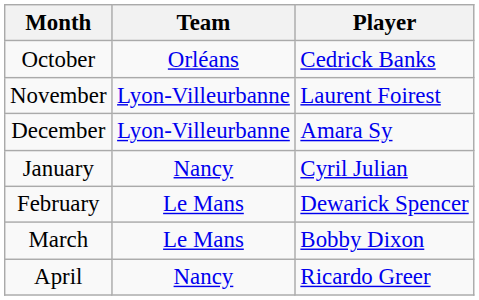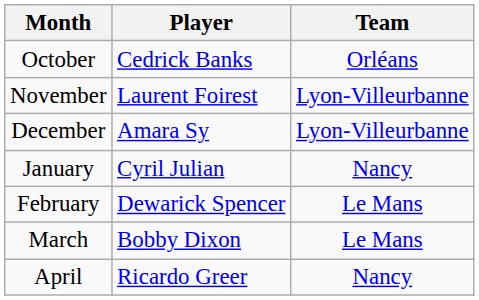 <table class="wikitable sortable" style="text-align: center;">
 <tr>
 <th align="center">Month</th>
+<th align="center">Player</th>
 <th align="center">Team</th>
-<th align="center">Player</th>
 </tr>
 <tr>
 <td>October</td>
+<td align="left"> <a href='#'>Cedrick Banks</a></td>
 <td><a href='#'>Orléans</a></td>
-<td align="left"> <a href='#'>Cedrick Banks</a></td>
 </tr>
 <tr>
 <td>November</td>
+<td align="left"> <a href='#'>Laurent Foirest</a></td>
 <td><a href='#'>Lyon-Villeurbanne</a></td>
-<td align="left"> <a href='#'>Laurent Foirest</a></td>
 </tr>
 <tr>
 <td>December</td>
+<td align="left"> <a href='#'>Amara Sy</a></td>
 <td><a href='#'>Lyon-Villeurbanne</a></td>
-<td align="left"> <a href='#'>Amara Sy</a></td>
 </tr>
 <tr>
 <td>January</td>
+<td align="left"> <a href='#'>Cyril Julian</a></td>
 <td><a href='#'>Nancy</a></td>
-<td align="left"> <a href='#'>Cyril Julian</a></td>
 </tr>
 <tr>
 <td>February</td>
+<td align="left"> <a href='#'>Dewarick Spencer</a></td>
 <td><a href='#'>Le Mans</a></td>
-<td align="left"> <a href='#'>Dewarick Spencer</a></td>
 </tr>
 <tr>
 <td>March</td>
+<td align="left"> <a href='#'>Bobby Dixon</a></td>
 <td><a href='#'>Le Mans</a></td>
-<td align="left"> <a href='#'>Bobby Dixon</a></td>
 </tr>
 <tr>
 <td>April</td>
+<td align="left"> <a href='#'>Ricardo Greer</a></td>
 <td><a href='#'>Nancy</a></td>
-<td align="left"> <a href='#'>Ricardo Greer</a></td>
 </tr>
 </table>
